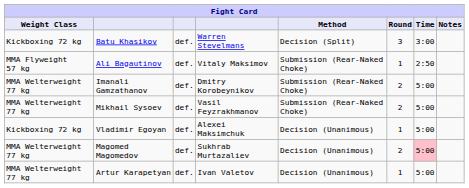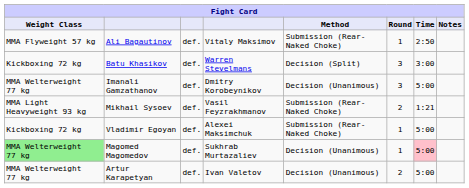 <table class="wikitable" style="font-size: 80%;">
 <tr>
 <th colspan="8" style="background-color: #ccf; color: #000080; text-align: center;"><strong>Fight Card</strong></th>
 </tr>
 <tr>
 <th colspan="1" style="background-color: #E6E8FA; color: #000000; text-align: center;">Weight Class</th>
 <th colspan="1" style="background-color: #E6E8FA; color: #000000; text-align: center;"></th>
 <th colspan="1" style="background-color: #E6E8FA; color: #000000; text-align: center;"></th>
 <th colspan="1" style="background-color: #E6E8FA; color: #000000; text-align: center;"></th>
 <th colspan="1" style="background-color: #E6E8FA; color: #000000; text-align: center;">Method</th>
 <th colspan="1" style="background-color: #E6E8FA; color: #000000; text-align: center;">Round</th>
 <th colspan="1" style="background-color: #E6E8FA; color: #000000; text-align: center;">Time</th>
 <th colspan="1" style="background-color: #E6E8FA; color: #000000; text-align: center;">Notes</th>
 </tr>
 <tr>
+<td>MMA Flyweight 57 kg</td>
+<td> <a href='#'>Ali Bagautinov</a></td>
+<td>def.</td>
+<td> Vitaly Maksimov</td>
+<td>Submission (Rear-Naked Choke)</td>
+<td align=center>1</td>
+<td align=center>2:50</td>
+<td></td>
+</tr>
+<tr>
 <td>Kickboxing 72 kg</td>
 <td> <a href='#'>Batu Khasikov</a></td>
 <td>def.</td>
 <td> <a href='#'>Warren Stevelmans</a></td>
 <td>Decision (Split)</td>
 <td align=center>3</td>
 <td align=center>3:00</td>
 <td></td>
 </tr>
 <tr>
-<td>MMA Flyweight 57 kg</td>
-<td> <a href='#'>Ali Bagautinov</a></td>
-<td>def.</td>
-<td> Vitaly Maksimov</td>
-<td>Submission (Rear-Naked Choke)</td>
-<td align=center>1</td>
-<td align=center>2:50</td>
-<td></td>
-</tr>
-<tr>
 <td>MMA Welterweight 77 kg</td>
 <td> Imanali Gamzathanov</td>
 <td>def.</td>
 <td> Dmitry Korobeynikov</td>
-<td>Submission (Rear-Naked Choke)</td>
-<td align=center>2</td>
+<td>Decision (Unanimous)</td>
+<td align=center>3</td>
 <td align=center>5:00</td>
 <td></td>
 </tr>
 <tr>
-<td>MMA Welterweight 77 kg</td>
+<td>MMA Light Heavyweight 93 kg</td>
 <td> Mikhail Sysoev</td>
 <td>def.</td>
 <td> Vasil Feyzrakhmanov</td>
 <td>Submission (Rear-Naked Choke)</td>
 <td align=center>2</td>
-<td align=center>5:00</td>
+<td align=center>1:21</td>
 <td></td>
 </tr>
 <tr>
 <td>Kickboxing 72 kg</td>
 <td> Vladimir Egoyan</td>
 <td>def.</td>
 <td> Alexei Maksimchuk</td>
-<td>Decision (Unanimous)</td>
+<td>Submission (Rear-Naked Choke)</td>
 <td align=center>1</td>
 <td align=center>5:00</td>
 <td></td>
 </tr>
 <tr>
-<td>MMA Welterweight 77 kg</td>
+<td style="background: lightgreen;">MMA Welterweight 77 kg</td>
 <td>  Magomed Magomedov</td>
 <td>def.</td>
 <td> Sukhrab Murtazaliev</td>
 <td>Decision (Unanimous)</td>
-<td align=center>2</td>
+<td align=center>1</td>
 <td align=center style="background: pink;">5:00</td>
 <td></td>
 </tr>
 <tr>
 <td>MMA Welterweight 77 kg</td>
 <td>  Artur Karapetyan</td>
 <td>def.</td>
 <td> Ivan Valetov</td>
 <td>Decision (Unanimous)</td>
-<td align=center>1</td>
+<td align=center>2</td>
 <td align=center>5:00</td>
 <td></td>
 </tr>
 </table>
